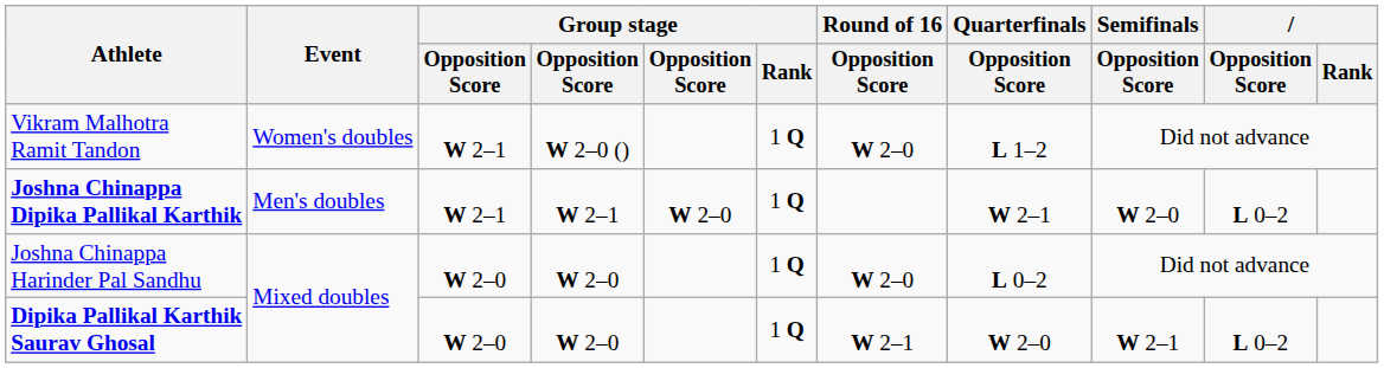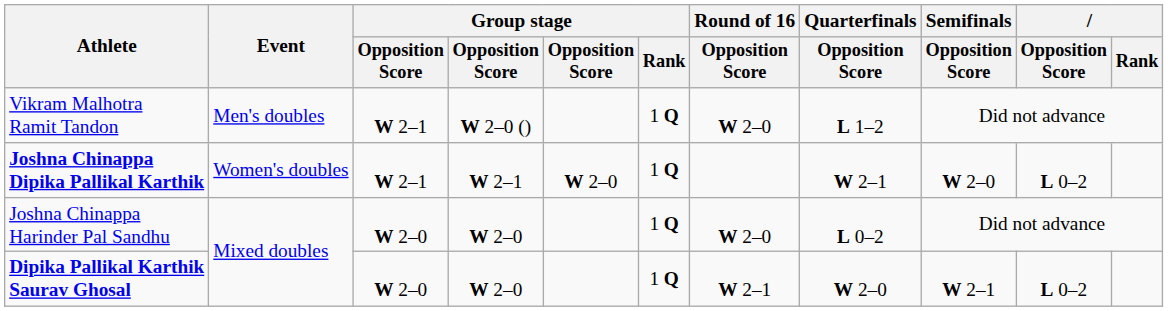 <table class=wikitable style=font-size:90%;text-align:center;>
 <tr>
 <th rowspan=2>Athlete</th>
 <th rowspan=2>Event</th>
 <th colspan=4>Group stage</th>
 <th>Round of 16</th>
 <th>Quarterfinals</th>
 <th>Semifinals</th>
 <th colspan=2>/</th>
 </tr>
 <tr style="font-size:95%">
 <th>Opposition<br>Score</th>
 <th>Opposition<br>Score</th>
 <th>Opposition<br>Score</th>
 <th>Rank</th>
 <th>Opposition<br>Score</th>
 <th>Opposition<br>Score</th>
 <th>Opposition<br>Score</th>
 <th>Opposition<br>Score</th>
 <th>Rank</th>
 </tr>
 <tr>
 <td align=left><a href='#'>Vikram Malhotra</a><br><a href='#'>Ramit Tandon</a></td>
-<td align=left><a href='#'>Women's doubles</a></td>
+<td align=left><a href='#'>Men's doubles</a></td>
 <td><br><strong>W</strong> 2–1</td>
 <td><br><strong>W</strong> 2–0 ()</td>
 <td></td>
 <td>1 <strong>Q</strong></td>
 <td><br><strong>W</strong> 2–0</td>
 <td><br><strong>L</strong> 1–2</td>
 <td colspan=3>Did not advance</td>
 </tr>
 <tr>
 <td align=left><strong><a href='#'>Joshna Chinappa</a><br><a href='#'>Dipika Pallikal Karthik</a></strong></td>
-<td align=left><a href='#'>Men's doubles</a></td>
+<td align=left><a href='#'>Women's doubles</a></td>
 <td><br><strong>W</strong> 2–1</td>
 <td><br><strong>W</strong> 2–1</td>
 <td><br><strong>W</strong> 2–0</td>
 <td>1 <strong>Q</strong></td>
 <td></td>
 <td><br><strong>W</strong> 2–1</td>
 <td><br><strong>W</strong> 2–0</td>
 <td><br><strong>L</strong> 0–2</td>
 <td></td>
 </tr>
 <tr>
 <td align=left><a href='#'>Joshna Chinappa</a><br><a href='#'>Harinder Pal Sandhu</a></td>
 <td align=left rowspan="2"><a href='#'>Mixed doubles</a></td>
 <td><br><strong>W</strong> 2–0</td>
 <td><br><strong>W</strong> 2–0</td>
 <td></td>
 <td>1 <strong>Q</strong></td>
 <td><br><strong>W</strong> 2–0</td>
 <td><br> <strong>L</strong> 0–2</td>
 <td colspan="3">Did not advance</td>
 </tr>
 <tr>
 <td align=left><strong><a href='#'>Dipika Pallikal Karthik</a></strong><br><strong><a href='#'>Saurav Ghosal</a></strong></td>
 <td><br><strong>W</strong> 2–0</td>
 <td><br><strong>W</strong> 2–0</td>
 <td></td>
 <td>1 <strong>Q</strong></td>
 <td><br><strong>W</strong> 2–1</td>
 <td><br><strong>W</strong> 2–0</td>
 <td><br><strong>W</strong> 2–1</td>
 <td><br><strong>L</strong> 0–2</td>
 <td></td>
 </tr>
 </table>
